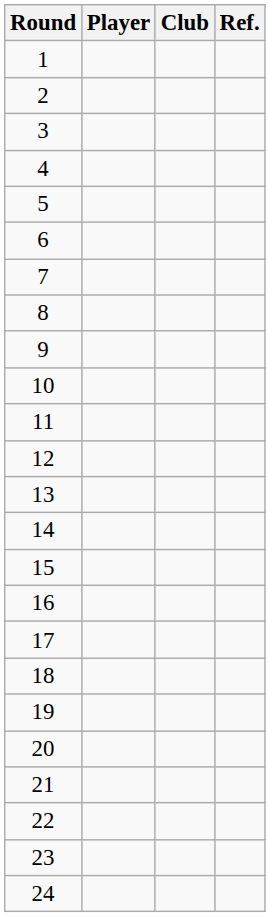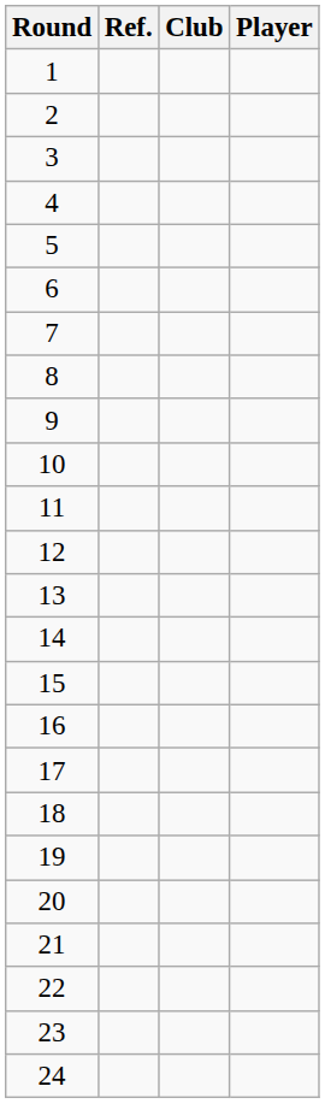 <table class="wikitable sortable" style="text-align:center">
 <tr>
 <th>Round</th>
+<th class="unsortable">Ref.</th>
+<th>Club</th>
 <th>Player</th>
-<th>Club</th>
-<th class="unsortable">Ref.</th>
 </tr>
 <tr>
 <td>1</td>
+<td></td>
 <td><strong></strong></td>
 <td><strong></strong></td>
-<td></td>
 </tr>
 <tr>
 <td>2</td>
 <td></td>
 <td></td>
 <td></td>
 </tr>
 <tr>
 <td>3</td>
 <td></td>
 <td></td>
 <td></td>
 </tr>
 <tr>
 <td>4</td>
 <td></td>
 <td></td>
 <td></td>
 </tr>
 <tr>
 <td>5</td>
 <td></td>
 <td></td>
 <td></td>
 </tr>
 <tr>
 <td>6</td>
 <td></td>
 <td></td>
 <td></td>
 </tr>
 <tr>
 <td>7</td>
 <td></td>
 <td></td>
 <td></td>
 </tr>
 <tr>
 <td>8</td>
 <td></td>
 <td></td>
 <td></td>
 </tr>
 <tr>
 <td>9</td>
 <td></td>
 <td></td>
 <td></td>
 </tr>
 <tr>
 <td>10</td>
 <td></td>
 <td></td>
 <td></td>
 </tr>
 <tr>
 <td>11</td>
 <td></td>
 <td></td>
 <td></td>
 </tr>
 <tr>
 <td>12</td>
 <td></td>
 <td></td>
 <td></td>
 </tr>
 <tr>
 <td>13</td>
 <td></td>
 <td></td>
 <td></td>
 </tr>
 <tr>
 <td>14</td>
 <td></td>
 <td></td>
 <td></td>
 </tr>
 <tr>
 <td>15</td>
 <td></td>
 <td></td>
 <td></td>
 </tr>
 <tr>
 <td>16</td>
 <td></td>
 <td></td>
 <td></td>
 </tr>
 <tr>
 <td>17</td>
 <td></td>
 <td></td>
 <td></td>
 </tr>
 <tr>
 <td>18</td>
 <td></td>
 <td></td>
 <td></td>
 </tr>
 <tr>
 <td>19</td>
 <td></td>
 <td></td>
 <td></td>
 </tr>
 <tr>
 <td>20</td>
 <td></td>
 <td></td>
 <td></td>
 </tr>
 <tr>
 <td>21</td>
 <td></td>
 <td></td>
 <td></td>
 </tr>
 <tr>
 <td>22</td>
 <td></td>
 <td></td>
 <td></td>
 </tr>
 <tr>
 <td>23</td>
 <td></td>
 <td></td>
 <td></td>
 </tr>
 <tr>
 <td>24</td>
 <td></td>
 <td></td>
 <td></td>
 </tr>
 </table>
